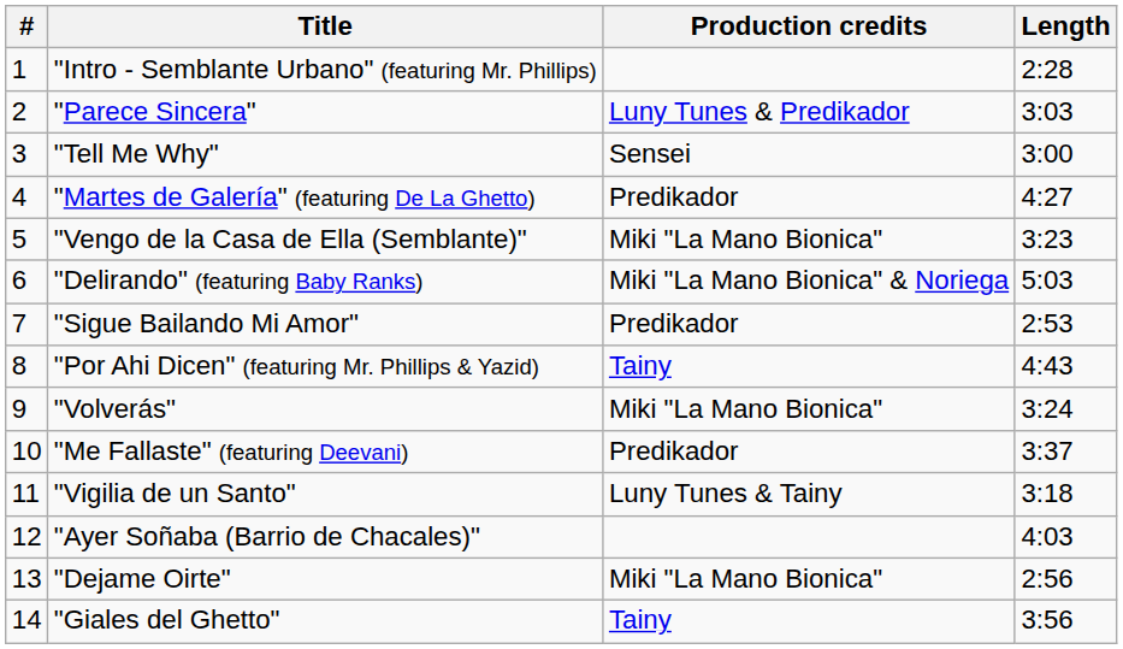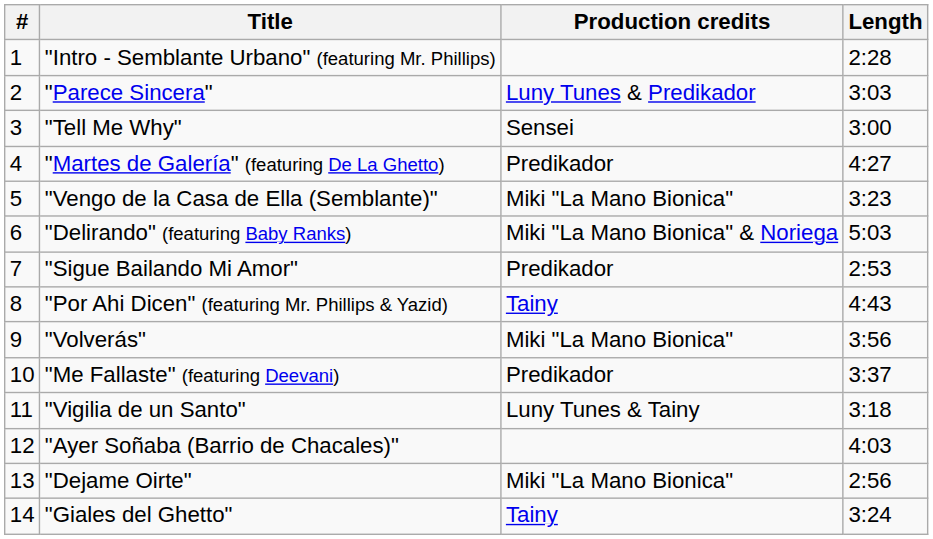 <table class="wikitable">
 <tr>
 <th align="center">#</th>
 <th align="center">Title</th>
 <th align="center">Production credits</th>
 <th align="center">Length</th>
 </tr>
 <tr>
 <td>1</td>
 <td>"Intro - Semblante Urbano" <small>(featuring Mr. Phillips)</small></td>
 <td></td>
 <td>2:28</td>
 </tr>
 <tr>
 <td>2</td>
 <td>"<a href='#'>Parece Sincera</a>"</td>
 <td><a href='#'>Luny Tunes</a> & <a href='#'>Predikador</a></td>
 <td>3:03</td>
 </tr>
 <tr>
 <td>3</td>
 <td>"Tell Me Why"</td>
 <td>Sensei</td>
 <td>3:00</td>
 </tr>
 <tr>
 <td>4</td>
 <td>"<a href='#'>Martes de Galería</a>" <small>(featuring <a href='#'>De La Ghetto</a>)</small></td>
 <td>Predikador</td>
 <td>4:27</td>
 </tr>
 <tr>
 <td>5</td>
 <td>"Vengo de la Casa de Ella (Semblante)"</td>
 <td>Miki "La Mano Bionica"</td>
 <td>3:23</td>
 </tr>
 <tr>
 <td>6</td>
 <td>"Delirando" <small>(featuring <a href='#'>Baby Ranks</a>)</small></td>
 <td>Miki "La Mano Bionica" & <a href='#'>Noriega</a></td>
 <td>5:03</td>
 </tr>
 <tr>
 <td>7</td>
 <td>"Sigue Bailando Mi Amor"</td>
 <td>Predikador</td>
 <td>2:53</td>
 </tr>
 <tr>
 <td>8</td>
 <td>"Por Ahi Dicen" <small>(featuring Mr. Phillips & Yazid)</small></td>
 <td><a href='#'>Tainy</a></td>
 <td>4:43</td>
 </tr>
 <tr>
 <td>9</td>
 <td>"Volverás"</td>
 <td>Miki "La Mano Bionica"</td>
-<td>3:24</td>
+<td>3:56</td>
 </tr>
 <tr>
 <td>10</td>
 <td>"Me Fallaste" <small>(featuring <a href='#'>Deevani</a>)</small></td>
 <td>Predikador</td>
 <td>3:37</td>
 </tr>
 <tr>
 <td>11</td>
 <td>"Vigilia de un Santo"</td>
 <td>Luny Tunes & Tainy</td>
 <td>3:18</td>
 </tr>
 <tr>
 <td>12</td>
 <td>"Ayer Soñaba (Barrio de Chacales)"</td>
 <td></td>
 <td>4:03</td>
 </tr>
 <tr>
 <td>13</td>
 <td>"Dejame Oirte"</td>
 <td>Miki "La Mano Bionica"</td>
 <td>2:56</td>
 </tr>
 <tr>
 <td>14</td>
 <td>"Giales del Ghetto"</td>
 <td><a href='#'>Tainy</a></td>
-<td>3:56</td>
+<td>3:24</td>
 </tr>
 </table>
